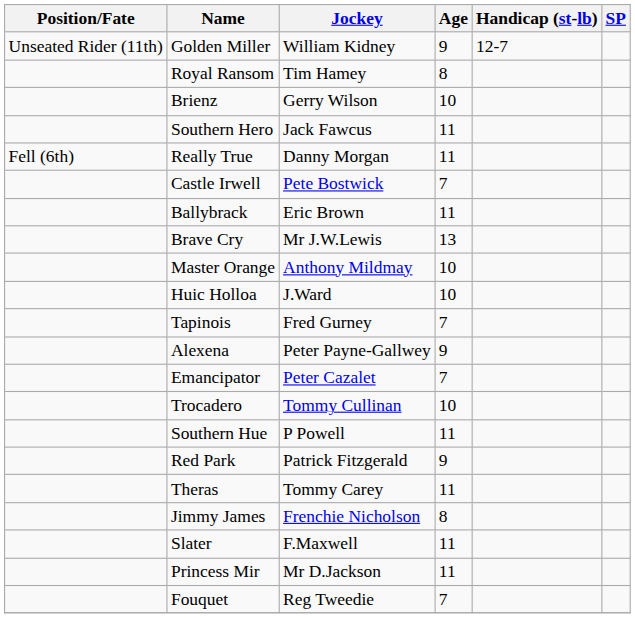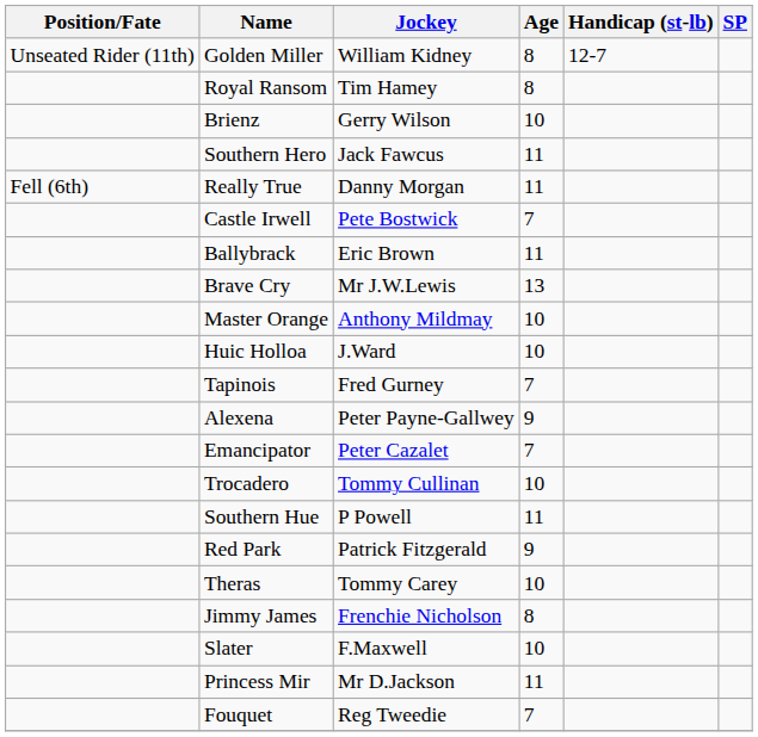 <table class="wikitable sortable">
 <tr>
 <th>Position/Fate</th>
 <th>Name</th>
 <th><a href='#'>Jockey</a></th>
 <th>Age</th>
 <th>Handicap (<a href='#'>st</a>-<a href='#'>lb</a>)</th>
 <th><a href='#'>SP</a></th>
 </tr>
 <tr>
 <td>Unseated Rider (11th)</td>
 <td>Golden Miller</td>
 <td>William Kidney</td>
-<td>9</td>
+<td>8</td>
 <td>12-7</td>
 <td></td>
 </tr>
 <tr>
 <td></td>
 <td>Royal Ransom</td>
 <td>Tim Hamey</td>
 <td>8</td>
 <td></td>
 <td></td>
 </tr>
 <tr>
 <td></td>
 <td>Brienz</td>
 <td>Gerry Wilson</td>
 <td>10</td>
 <td></td>
 <td></td>
 </tr>
 <tr>
 <td></td>
 <td>Southern Hero</td>
 <td>Jack Fawcus</td>
 <td>11</td>
 <td></td>
 <td></td>
 </tr>
 <tr>
 <td>Fell (6th)</td>
 <td>Really True</td>
 <td>Danny Morgan</td>
 <td>11</td>
 <td></td>
 <td></td>
 </tr>
 <tr>
 <td></td>
 <td>Castle Irwell</td>
 <td><a href='#'>Pete Bostwick</a></td>
 <td>7</td>
 <td></td>
 <td></td>
 </tr>
 <tr>
 <td></td>
 <td>Ballybrack</td>
 <td>Eric Brown</td>
 <td>11</td>
 <td></td>
 <td></td>
 </tr>
 <tr>
 <td></td>
 <td>Brave Cry</td>
 <td>Mr J.W.Lewis</td>
 <td>13</td>
 <td></td>
 <td></td>
 </tr>
 <tr>
 <td></td>
 <td>Master Orange</td>
 <td><a href='#'>Anthony Mildmay</a></td>
 <td>10</td>
 <td></td>
 <td></td>
 </tr>
 <tr>
 <td></td>
 <td>Huic Holloa</td>
 <td>J.Ward</td>
 <td>10</td>
 <td></td>
 <td></td>
 </tr>
 <tr>
 <td></td>
 <td>Tapinois</td>
 <td>Fred Gurney</td>
 <td>7</td>
 <td></td>
 <td></td>
 </tr>
 <tr>
 <td></td>
 <td>Alexena</td>
 <td>Peter Payne-Gallwey</td>
 <td>9</td>
 <td></td>
 <td></td>
 </tr>
 <tr>
 <td></td>
 <td>Emancipator</td>
 <td><a href='#'>Peter Cazalet</a></td>
 <td>7</td>
 <td></td>
 <td></td>
 </tr>
 <tr>
 <td></td>
 <td>Trocadero</td>
 <td><a href='#'>Tommy Cullinan</a></td>
 <td>10</td>
 <td></td>
 <td></td>
 </tr>
 <tr>
 <td></td>
 <td>Southern Hue</td>
 <td>P Powell</td>
 <td>11</td>
 <td></td>
 <td></td>
 </tr>
 <tr>
 <td></td>
 <td>Red Park</td>
 <td>Patrick Fitzgerald</td>
 <td>9</td>
 <td></td>
 <td></td>
 </tr>
 <tr>
 <td></td>
 <td>Theras</td>
 <td>Tommy Carey</td>
-<td>11</td>
+<td>10</td>
 <td></td>
 <td></td>
 </tr>
 <tr>
 <td></td>
 <td>Jimmy James</td>
 <td><a href='#'>Frenchie Nicholson</a></td>
 <td>8</td>
 <td></td>
 <td></td>
 </tr>
 <tr>
 <td></td>
 <td>Slater</td>
 <td>F.Maxwell</td>
-<td>11</td>
+<td>10</td>
 <td></td>
 <td></td>
 </tr>
 <tr>
 <td></td>
 <td>Princess Mir</td>
 <td>Mr D.Jackson</td>
 <td>11</td>
 <td></td>
 <td></td>
 </tr>
 <tr>
 <td></td>
 <td>Fouquet</td>
 <td>Reg Tweedie</td>
 <td>7</td>
 <td></td>
 <td></td>
 </tr>
 <tr>
 </tr>
 </table>
